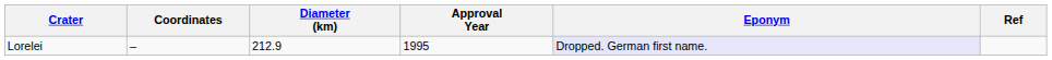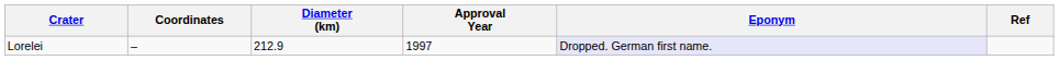 <table class="wikitable" style="min-width: 90%">
 <tr>
 <th style="width:10em"><a href='#'>Crater</a></th>
 <th style="width:10em">Coordinates</th>
 <th><a href='#'>Diameter</a><br>(km)</th>
 <th>Approval<br>Year</th>
 <th><a href='#'>Eponym</a></th>
 <th>Ref</th>
 </tr>
 <tr>
 <td>Lorelei</td>
 <td>–</td>
 <td>212.9</td>
-<td>1995</td>
+<td>1997</td>
 <td style="background: lavender;">Dropped. German first name.</td>
 <td></td>
 </tr>
 </table>
